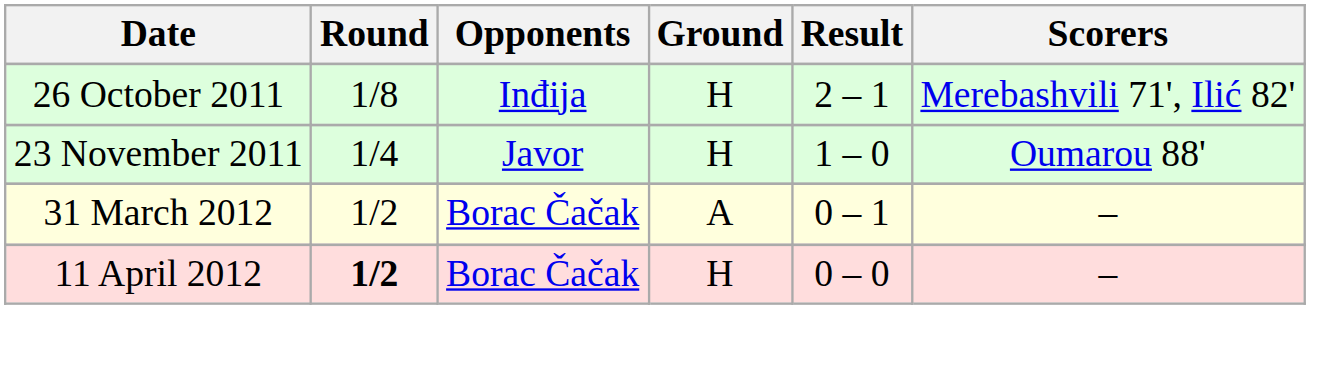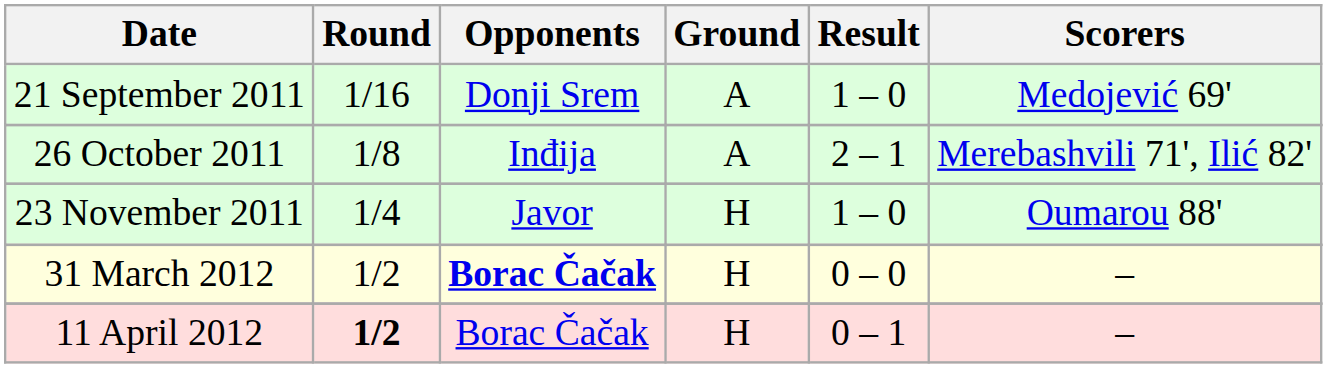 <table class="wikitable" style="text-align:center">
 <tr>
 <th>Date</th>
 <th>Round</th>
 <th>Opponents</th>
 <th>Ground</th>
 <th>Result</th>
 <th>Scorers</th>
 </tr>
+<tr bgcolor="#ddffdd">
+<td>21 September 2011</td>
+<td>1/16</td>
+<td><a href='#'>Donji Srem</a></td>
+<td>A</td>
+<td>1 – 0</td>
+<td><a href='#'>Medojević</a> 69'</td>
+</tr>
 <tr>
 </tr>
 <tr bgcolor="#ddffdd">
 <td>26 October 2011</td>
 <td>1/8</td>
 <td><a href='#'>Inđija</a></td>
-<td>H</td>
+<td>A</td>
 <td>2 – 1</td>
 <td><a href='#'>Merebashvili</a> 71', <a href='#'>Ilić</a> 82'</td>
 </tr>
 <tr>
 </tr>
 <tr bgcolor="#ddffdd">
 <td>23 November 2011</td>
 <td>1/4</td>
 <td><a href='#'>Javor</a></td>
 <td>H</td>
 <td>1 – 0</td>
 <td><a href='#'>Oumarou</a> 88'</td>
 </tr>
 <tr>
 </tr>
 <tr bgcolor="#ffffdd">
 <td>31 March 2012</td>
 <td>1/2</td>
-<td><a href='#'>Borac Čačak</a></td>
-<td>A</td>
-<td>0 – 1</td>
+<td><strong><a href='#'>Borac Čačak</a></strong></td>
+<td>H</td>
+<td>0 – 0</td>
 <td>–</td>
 </tr>
 <tr>
 </tr>
 <tr bgcolor="#ffdddd">
 <td>11 April 2012</td>
 <td><strong>1/2</strong></td>
 <td><a href='#'>Borac Čačak</a></td>
 <td>H</td>
-<td>0 – 0</td>
+<td>0 – 1</td>
 <td>–</td>
 </tr>
 </table>
